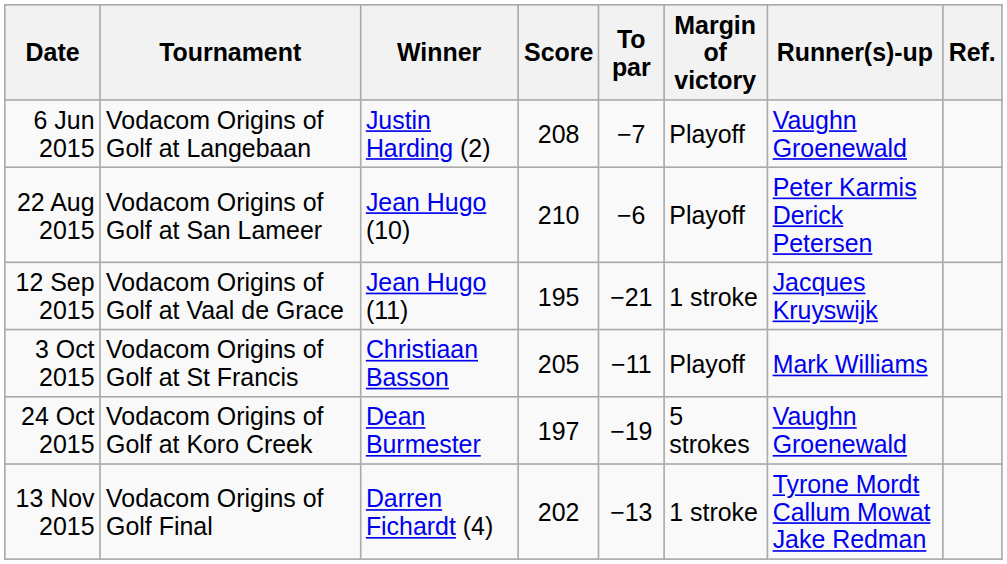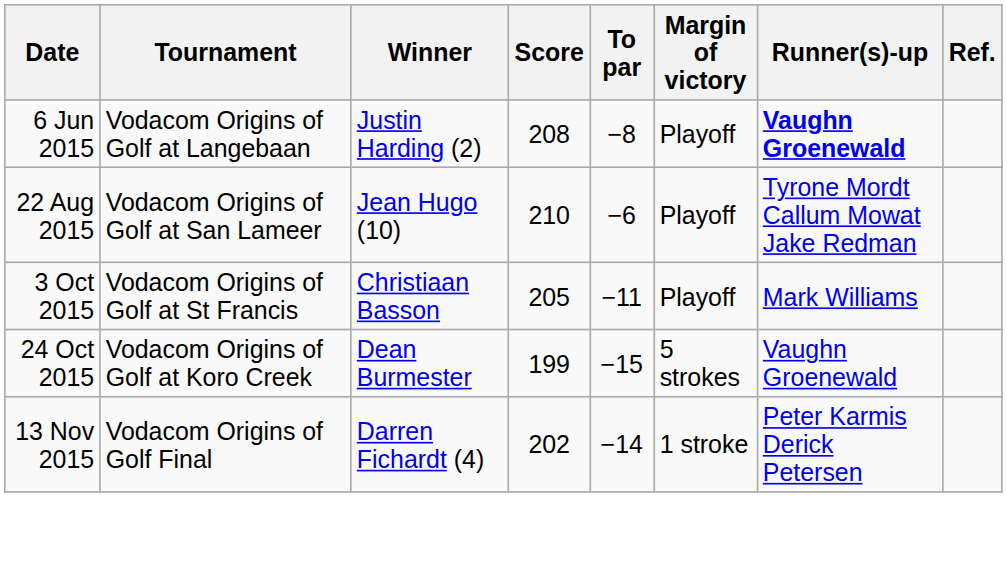 <table class=wikitable style="font-size:95%">
 <tr>
 <th>Date</th>
 <th>Tournament</th>
 <th>Winner</th>
 <th>Score</th>
 <th>To par</th>
 <th>Margin of<br>victory</th>
 <th>Runner(s)-up</th>
 <th>Ref.</th>
 </tr>
 <tr>
 <td align=right>6 Jun 2015</td>
 <td>Vodacom Origins of Golf at Langebaan</td>
 <td> <a href='#'>Justin Harding</a> (2)</td>
 <td align=center>208</td>
-<td align=center>−7</td>
+<td align=center>−8</td>
 <td>Playoff</td>
-<td> <a href='#'>Vaughn Groenewald</a></td>
+<td><strong> <a href='#'>Vaughn Groenewald</a></strong></td>
 <td></td>
 </tr>
 <tr>
 <td align=right>22 Aug 2015</td>
 <td>Vodacom Origins of Golf at San Lameer</td>
 <td> <a href='#'>Jean Hugo</a> (10)</td>
 <td align=center>210</td>
 <td align=center>−6</td>
 <td>Playoff</td>
-<td> <a href='#'>Peter Karmis</a><br> <a href='#'>Derick Petersen</a></td>
-<td></td>
-</tr>
-<tr>
-<td align=right>12 Sep 2015</td>
-<td>Vodacom Origins of Golf at Vaal de Grace</td>
-<td> <a href='#'>Jean Hugo</a> (11)</td>
-<td align=center>195</td>
-<td align=center>−21</td>
-<td>1 stroke</td>
-<td> <a href='#'>Jacques Kruyswijk</a></td>
+<td> <a href='#'>Tyrone Mordt</a><br> <a href='#'>Callum Mowat</a><br> <a href='#'>Jake Redman</a></td>
 <td></td>
 </tr>
 <tr>
 <td align=right>3 Oct 2015</td>
 <td>Vodacom Origins of Golf at St Francis</td>
 <td> <a href='#'>Christiaan Basson</a></td>
 <td align=center>205</td>
 <td align=center>−11</td>
 <td>Playoff</td>
 <td> <a href='#'>Mark Williams</a></td>
 <td></td>
 </tr>
 <tr>
 <td align=right>24 Oct 2015</td>
 <td>Vodacom Origins of Golf at Koro Creek</td>
 <td> <a href='#'>Dean Burmester</a></td>
-<td align=center>197</td>
-<td align=center>−19</td>
+<td align=center>199</td>
+<td align=center>−15</td>
 <td>5 strokes</td>
 <td> <a href='#'>Vaughn Groenewald</a></td>
 <td></td>
 </tr>
 <tr>
 <td align=right>13 Nov 2015</td>
 <td>Vodacom Origins of Golf Final</td>
 <td> <a href='#'>Darren Fichardt</a> (4)</td>
 <td align=center>202</td>
-<td align=center>−13</td>
+<td align=center>−14</td>
 <td>1 stroke</td>
-<td> <a href='#'>Tyrone Mordt</a><br> <a href='#'>Callum Mowat</a><br> <a href='#'>Jake Redman</a></td>
+<td> <a href='#'>Peter Karmis</a><br> <a href='#'>Derick Petersen</a></td>
 <td></td>
 </tr>
 </table>
